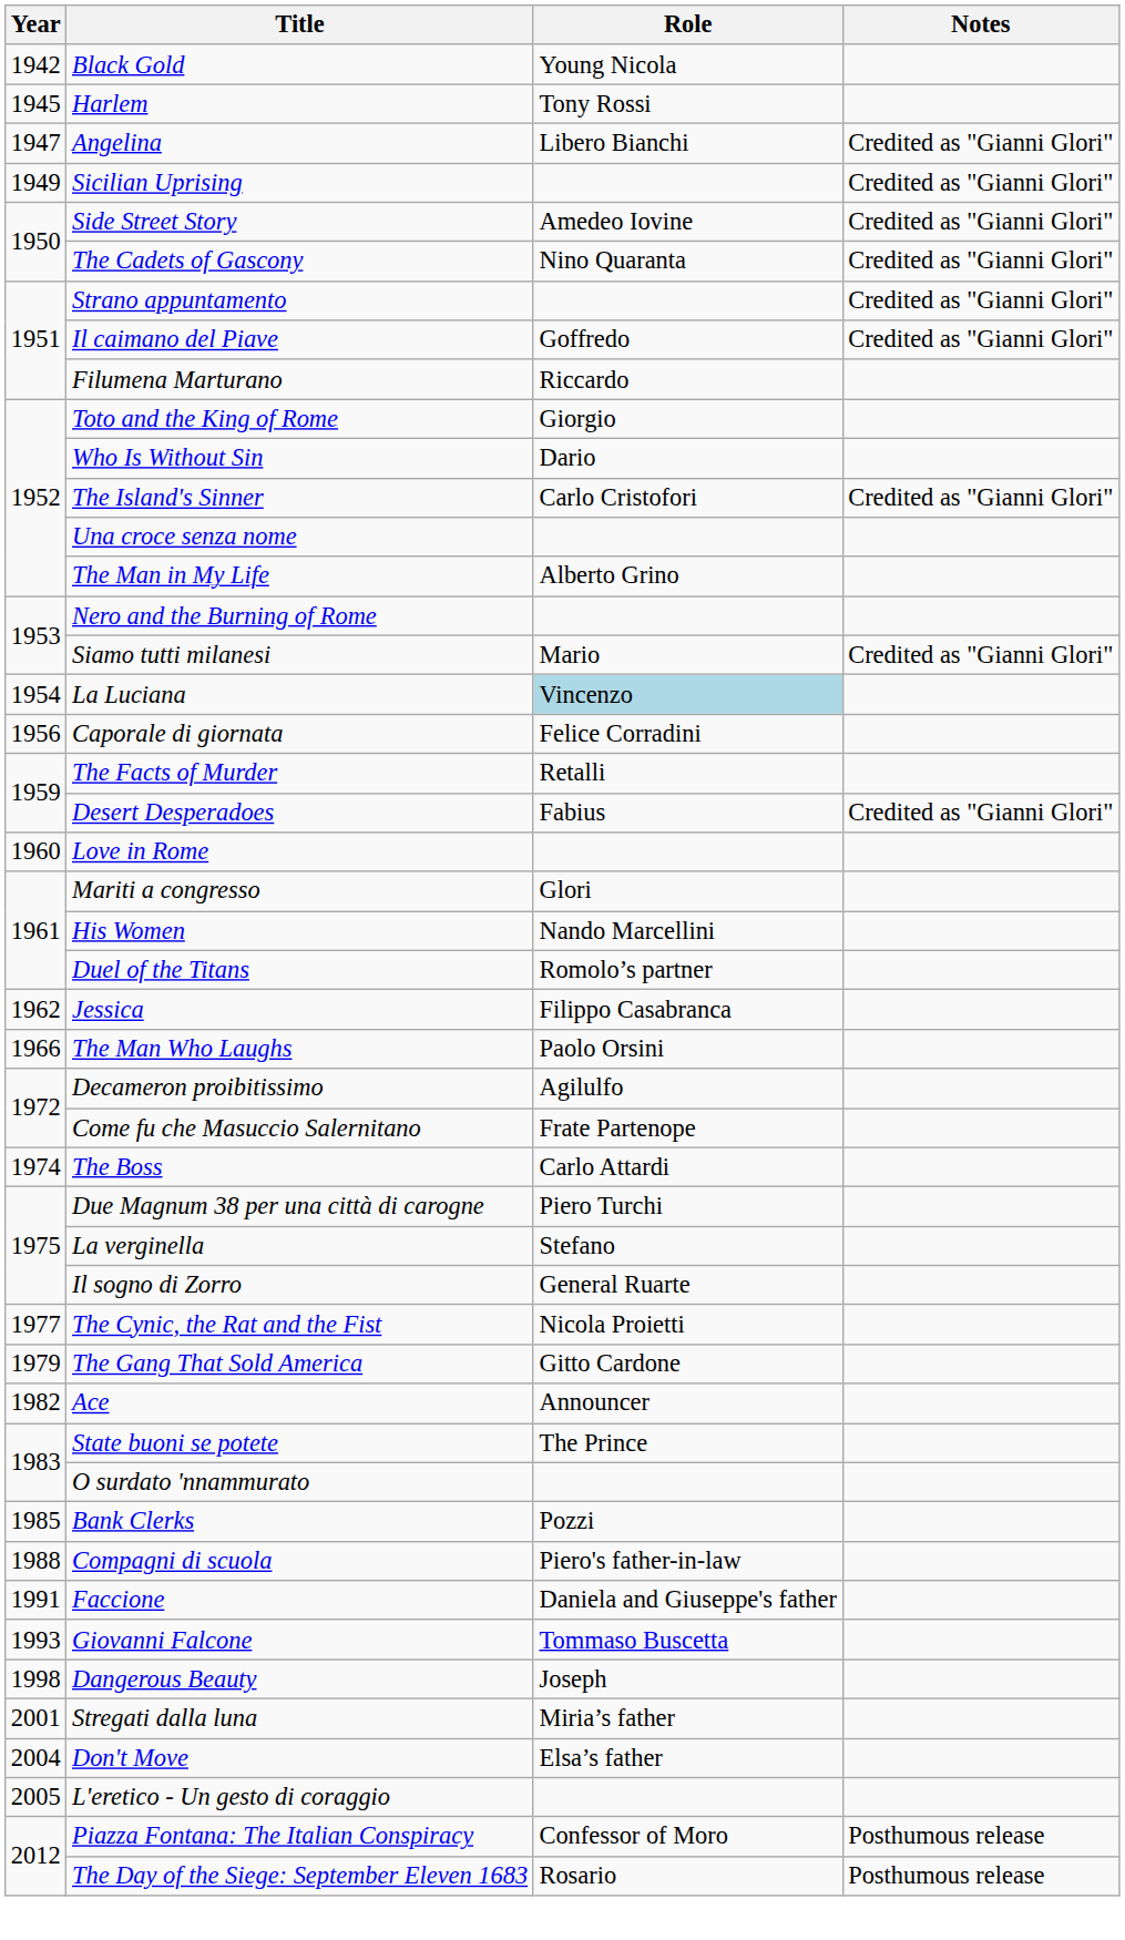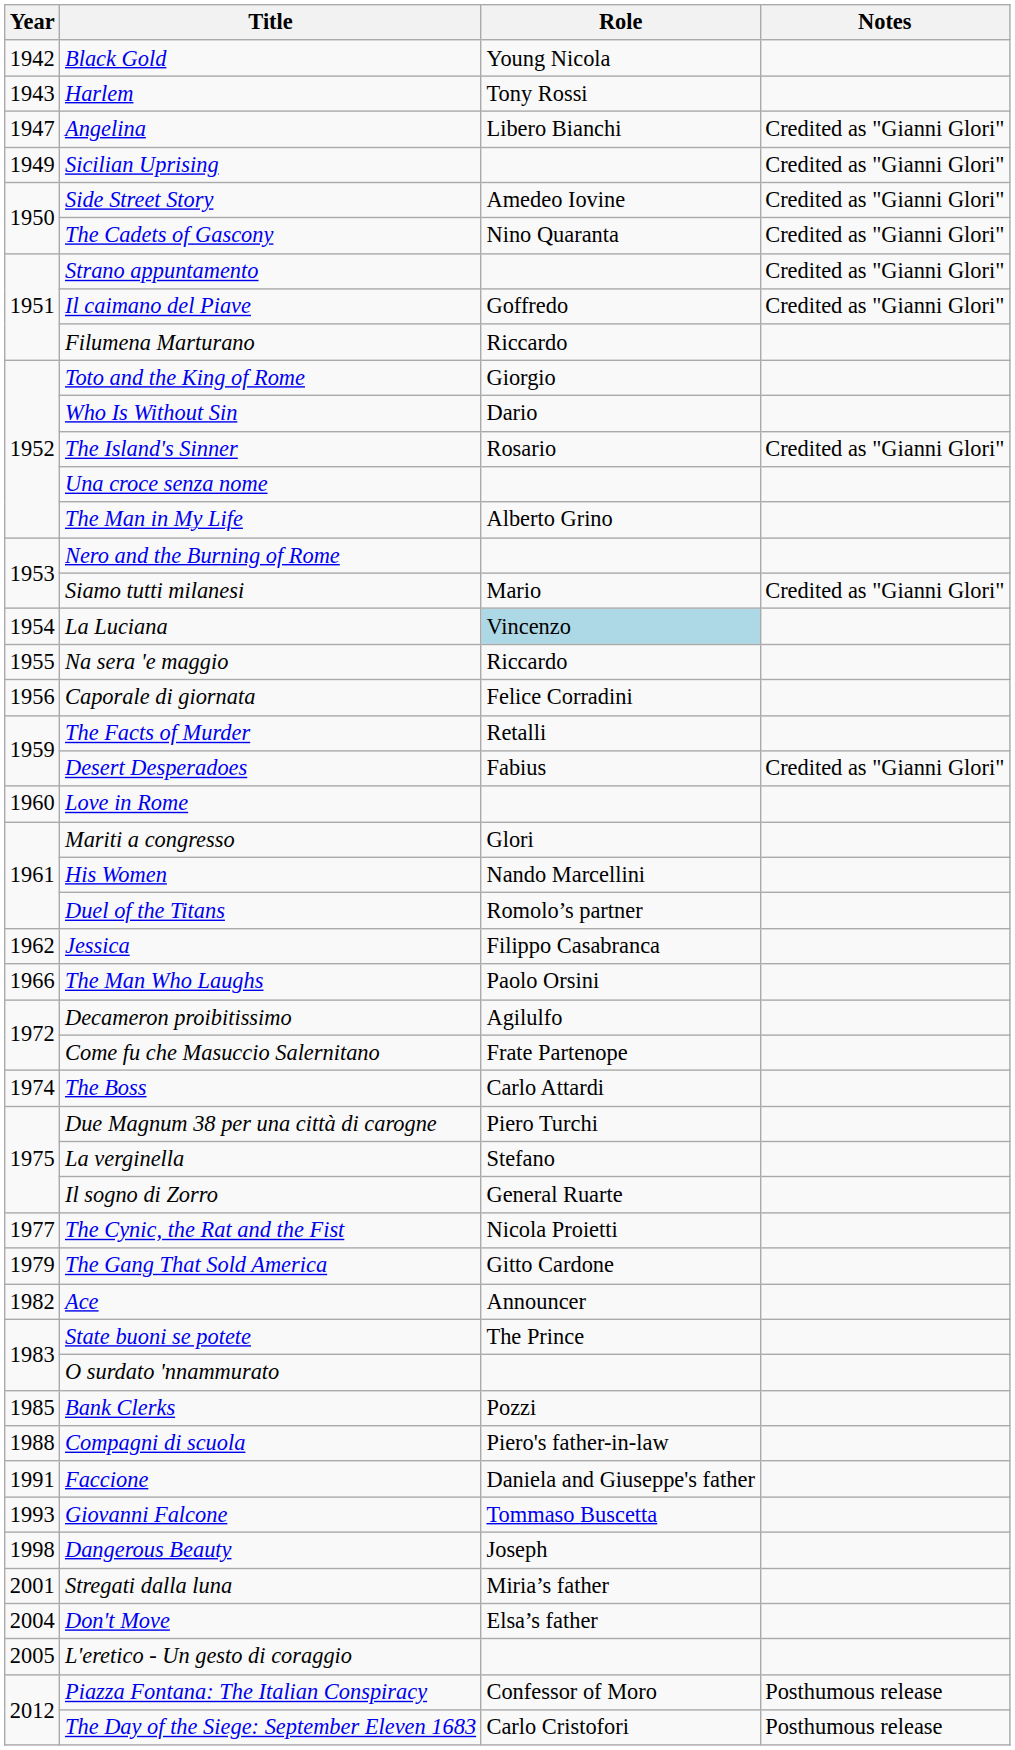 <table class="wikitable plainrowheaders sortable">
 <tr>
 <th scope="col">Year</th>
 <th scope="col">Title</th>
 <th scope="col">Role</th>
 <th scope="col">Notes</th>
 </tr>
 <tr>
 <td>1942</td>
 <td><em><a href='#'>Black Gold</a></em></td>
 <td>Young Nicola</td>
 <td></td>
 </tr>
 <tr>
-<td>1945</td>
+<td>1943</td>
 <td><em><a href='#'>Harlem</a></em></td>
 <td>Tony Rossi</td>
 <td></td>
 </tr>
 <tr>
 <td>1947</td>
 <td><em><a href='#'>Angelina</a></em></td>
 <td>Libero Bianchi</td>
 <td>Credited as "Gianni Glori"</td>
 </tr>
 <tr>
 <td>1949</td>
 <td><em><a href='#'>Sicilian Uprising</a></em></td>
 <td></td>
 <td>Credited as "Gianni Glori"</td>
 </tr>
 <tr>
 <td rowspan=2>1950</td>
 <td><em><a href='#'>Side Street Story</a></em></td>
 <td>Amedeo Iovine</td>
 <td>Credited as "Gianni Glori"</td>
 </tr>
 <tr>
 <td><em><a href='#'>The Cadets of Gascony</a></em></td>
 <td>Nino Quaranta</td>
 <td>Credited as "Gianni Glori"</td>
 </tr>
 <tr>
 <td rowspan=3>1951</td>
 <td><em><a href='#'>Strano appuntamento</a></em></td>
 <td></td>
 <td>Credited as "Gianni Glori"</td>
 </tr>
 <tr>
 <td><em><a href='#'>Il caimano del Piave</a></em></td>
 <td>Goffredo</td>
 <td>Credited as "Gianni Glori"</td>
 </tr>
 <tr>
 <td><em>Filumena Marturano</em></td>
 <td>Riccardo</td>
 <td></td>
 </tr>
 <tr>
 <td rowspan=5>1952</td>
 <td><em><a href='#'>Toto and the King of Rome</a></em></td>
 <td>Giorgio</td>
 <td></td>
 </tr>
 <tr>
 <td><em><a href='#'>Who Is Without Sin</a></em></td>
 <td>Dario</td>
 <td></td>
 </tr>
 <tr>
 <td><em><a href='#'>The Island's Sinner</a></em></td>
-<td>Carlo Cristofori</td>
+<td>Rosario</td>
 <td>Credited as "Gianni Glori"</td>
 </tr>
 <tr>
 <td><em><a href='#'>Una croce senza nome</a></em></td>
 <td></td>
 <td></td>
 </tr>
 <tr>
 <td><em><a href='#'>The Man in My Life</a></em></td>
 <td>Alberto Grino</td>
 <td></td>
 </tr>
 <tr>
 <td rowspan=2>1953</td>
 <td><em><a href='#'>Nero and the Burning of Rome</a></em></td>
 <td></td>
 <td></td>
 </tr>
 <tr>
 <td><em>Siamo tutti milanesi</em></td>
 <td>Mario</td>
 <td>Credited as "Gianni Glori"</td>
 </tr>
 <tr>
 <td>1954</td>
 <td><em>La Luciana</em></td>
 <td style="background: lightblue;">Vincenzo</td>
+<td></td>
+</tr>
+<tr>
+<td>1955</td>
+<td><em>Na sera 'e maggio</em></td>
+<td>Riccardo</td>
 <td></td>
 </tr>
 <tr>
 <td>1956</td>
 <td><em>Caporale di giornata</em></td>
 <td>Felice Corradini</td>
 <td></td>
 </tr>
 <tr>
 <td rowspan=2>1959</td>
 <td><em><a href='#'>The Facts of Murder</a></em></td>
 <td>Retalli</td>
 <td></td>
 </tr>
 <tr>
 <td><em><a href='#'>Desert Desperadoes</a></em></td>
 <td>Fabius</td>
 <td>Credited as "Gianni Glori"</td>
 </tr>
 <tr>
 <td>1960</td>
 <td><em><a href='#'>Love in Rome</a></em></td>
 <td></td>
 <td></td>
 </tr>
 <tr>
 <td rowspan=3>1961</td>
 <td><em>Mariti a congresso</em></td>
 <td>Glori</td>
 <td></td>
 </tr>
 <tr>
 <td><em><a href='#'>His Women</a></em></td>
 <td>Nando Marcellini</td>
 <td></td>
 </tr>
 <tr>
 <td><em><a href='#'>Duel of the Titans</a></em></td>
 <td>Romolo’s partner</td>
 <td></td>
 </tr>
 <tr>
 <td>1962</td>
 <td><em><a href='#'>Jessica</a></em></td>
 <td>Filippo Casabranca</td>
 <td></td>
 </tr>
 <tr>
 <td>1966</td>
 <td><em><a href='#'>The Man Who Laughs</a></em></td>
 <td>Paolo Orsini</td>
 <td></td>
 </tr>
 <tr>
 <td rowspan=2>1972</td>
 <td><em>Decameron proibitissimo</em></td>
 <td>Agilulfo</td>
 <td></td>
 </tr>
 <tr>
 <td><em>Come fu che Masuccio Salernitano</em></td>
 <td>Frate Partenope</td>
 <td></td>
 </tr>
 <tr>
 <td>1974</td>
 <td><em><a href='#'>The Boss</a></em></td>
 <td>Carlo Attardi</td>
 <td></td>
 </tr>
 <tr>
 <td rowspan=3>1975</td>
 <td><em>Due Magnum 38 per una città di carogne</em></td>
 <td>Piero Turchi</td>
 <td></td>
 </tr>
 <tr>
 <td><em>La verginella</em></td>
 <td>Stefano</td>
 <td></td>
 </tr>
 <tr>
 <td><em>Il sogno di Zorro</em></td>
 <td>General Ruarte</td>
 <td></td>
 </tr>
 <tr>
 <td>1977</td>
 <td><em><a href='#'>The Cynic, the Rat and the Fist</a></em></td>
 <td>Nicola Proietti</td>
 <td></td>
 </tr>
 <tr>
 <td>1979</td>
 <td><em><a href='#'>The Gang That Sold America</a></em></td>
 <td>Gitto Cardone</td>
 <td></td>
 </tr>
 <tr>
 <td>1982</td>
 <td><em><a href='#'>Ace</a></em></td>
 <td>Announcer</td>
 <td></td>
 </tr>
 <tr>
 <td rowspan=2>1983</td>
 <td><em><a href='#'>State buoni se potete</a></em></td>
 <td>The Prince</td>
 <td></td>
 </tr>
 <tr>
 <td><em>O surdato 'nnammurato</em></td>
 <td></td>
 <td></td>
 </tr>
 <tr>
 <td>1985</td>
 <td><em><a href='#'>Bank Clerks</a></em></td>
 <td>Pozzi</td>
 <td></td>
 </tr>
 <tr>
 <td>1988</td>
 <td><em><a href='#'>Compagni di scuola</a></em></td>
 <td>Piero's father-in-law</td>
 <td></td>
 </tr>
 <tr>
 <td>1991</td>
 <td><em><a href='#'>Faccione</a></em></td>
 <td>Daniela and Giuseppe's father</td>
 <td></td>
 </tr>
 <tr>
 <td>1993</td>
 <td><em><a href='#'>Giovanni Falcone</a></em></td>
 <td><a href='#'>Tommaso Buscetta</a></td>
 <td></td>
 </tr>
 <tr>
 <td>1998</td>
 <td><em><a href='#'>Dangerous Beauty</a></em></td>
 <td>Joseph</td>
 <td></td>
 </tr>
 <tr>
 <td>2001</td>
 <td><em>Stregati dalla luna</em></td>
 <td>Miria’s father</td>
 <td></td>
 </tr>
 <tr>
 <td>2004</td>
 <td><em><a href='#'>Don't Move</a></em></td>
 <td>Elsa’s father</td>
 <td></td>
 </tr>
 <tr>
 <td>2005</td>
 <td><em>L'eretico - Un gesto di coraggio</em></td>
 <td></td>
 <td></td>
 </tr>
 <tr>
 <td rowspan=2>2012</td>
 <td><em><a href='#'>Piazza Fontana: The Italian Conspiracy</a></em></td>
 <td>Confessor of Moro</td>
 <td>Posthumous release</td>
 </tr>
 <tr>
 <td><em><a href='#'>The Day of the Siege: September Eleven 1683</a></em></td>
-<td>Rosario</td>
+<td>Carlo Cristofori</td>
 <td>Posthumous release</td>
 </tr>
 </table>
